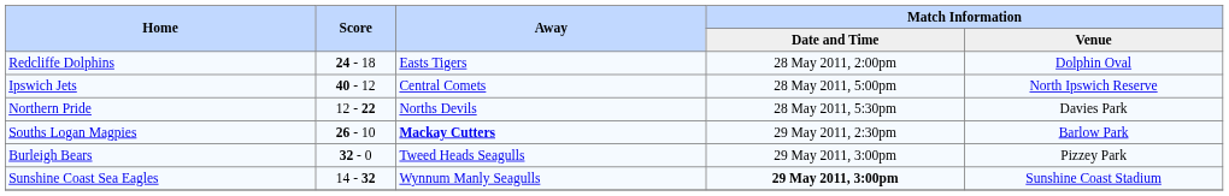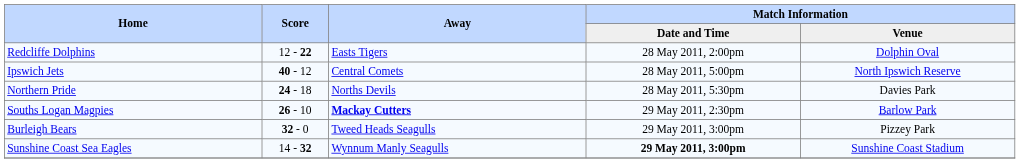 <table border=1 style="border-collapse:collapse; font-size:90%; text-align:center;" cellpadding=3 cellspacing=0>
 <tr bgcolor=#C1D8FF>
 <th rowspan=2 width=12%>Home</th>
 <th rowspan=2 width=3%>Score</th>
 <th rowspan=2 width=12%>Away</th>
 <th colspan=5>Match Information</th>
 </tr>
 <tr bgcolor=#EFEFEF>
 <th width=10%>Date and Time</th>
 <th width=10%>Venue</th>
 </tr>
 <tr bgcolor=#F5FAFF>
 <td align=left> <a href='#'>Redcliffe Dolphins</a></td>
-<td><strong>24</strong> - 18</td>
+<td>12 - <strong>22</strong></td>
 <td align=left> <a href='#'>Easts Tigers</a></td>
 <td>28 May 2011, 2:00pm</td>
 <td><a href='#'>Dolphin Oval</a></td>
 </tr>
 <tr bgcolor=#F5FAFF>
 <td align=left> <a href='#'>Ipswich Jets</a></td>
 <td><strong>40</strong> - 12</td>
 <td align=left> <a href='#'>Central Comets</a></td>
 <td>28 May 2011, 5:00pm</td>
 <td><a href='#'>North Ipswich Reserve</a></td>
 </tr>
 <tr bgcolor=#F5FAFF>
 <td align=left> <a href='#'>Northern Pride</a></td>
-<td>12 - <strong>22</strong></td>
+<td><strong>24</strong> - 18</td>
 <td align=left> <a href='#'>Norths Devils</a></td>
 <td>28 May 2011, 5:30pm</td>
 <td>Davies Park</td>
 </tr>
 <tr bgcolor=#F5FAFF>
 <td align=left> <a href='#'>Souths Logan Magpies</a></td>
 <td><strong>26</strong> - 10</td>
 <td align=left><strong> <a href='#'>Mackay Cutters</a></strong></td>
 <td>29 May 2011, 2:30pm</td>
 <td><a href='#'>Barlow Park</a></td>
 </tr>
 <tr bgcolor=#F5FAFF>
 <td align=left> <a href='#'>Burleigh Bears</a></td>
 <td><strong>32</strong> - 0</td>
 <td align=left> <a href='#'>Tweed Heads Seagulls</a></td>
 <td>29 May 2011, 3:00pm</td>
 <td>Pizzey Park</td>
 </tr>
 <tr bgcolor=#F5FAFF>
 <td align=left> <a href='#'>Sunshine Coast Sea Eagles</a></td>
 <td>14 - <strong>32</strong></td>
 <td align=left> <a href='#'>Wynnum Manly Seagulls</a></td>
 <td><strong>29 May 2011, 3:00pm</strong></td>
 <td><a href='#'>Sunshine Coast Stadium</a></td>
 </tr>
 <tr>
 </tr>
 </table>
